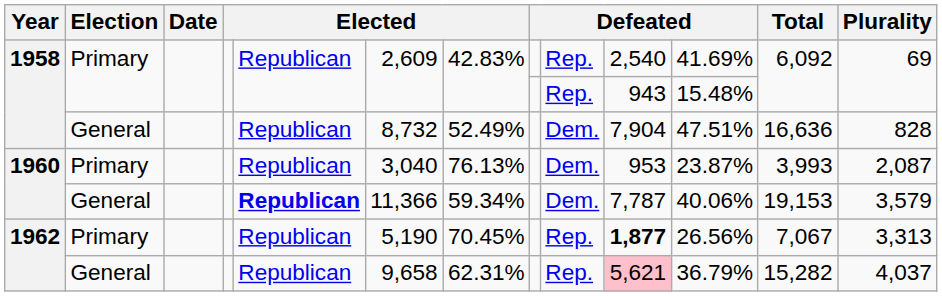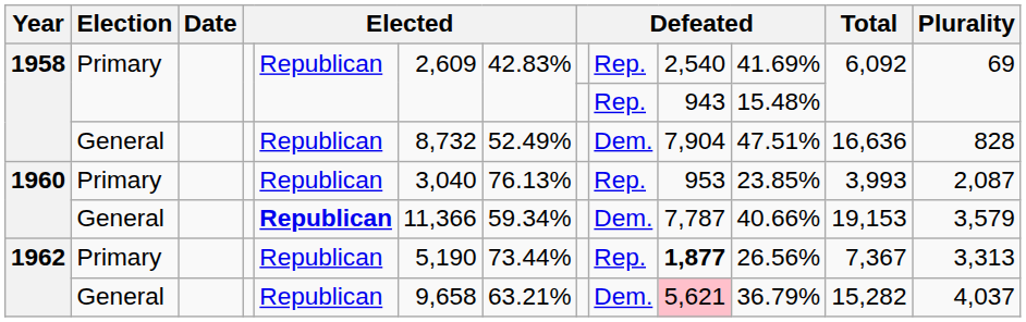 <table class=wikitable>
 <tr>
 <th>Year</th>
 <th>Election</th>
 <th>Date</th>
 <th ! colspan="4">Elected</th>
 <th ! colspan="4">Defeated</th>
 <th>Total</th>
 <th>Plurality</th>
 </tr>
 <tr>
 <th rowspan="3" valign="top">1958</th>
 <td rowspan="2" valign="top">Primary</td>
 <td rowspan="2" valign="top"></td>
 <td rowspan="2" valign="top"></td>
 <td rowspan="2" valign="top" ><a href='#'>Republican</a></td>
 <td rowspan="2" valign="top" align="right">2,609</td>
 <td rowspan="2" valign="top" align="right">42.83%</td>
 <td valign="top"></td>
 <td valign="top" ><a href='#'>Rep.</a></td>
 <td valign="top" align="right">2,540</td>
 <td valign="top" align="right">41.69%</td>
 <td rowspan="2" valign="top" align="right">6,092</td>
 <td rowspan="2" valign="top" align="right">69</td>
 </tr>
 <tr>
 <td valign="top"></td>
 <td valign="top" ><a href='#'>Rep.</a></td>
 <td valign="top" align="right">943</td>
 <td valign="top" align="right">15.48%</td>
 </tr>
 <tr>
 <td valign="top">General</td>
 <td valign="top"></td>
 <td valign="top"></td>
 <td valign="top" ><a href='#'>Republican</a></td>
 <td valign="top" align="right">8,732</td>
 <td valign="top" align="right">52.49%</td>
 <td valign="top"></td>
 <td valign="top" ><a href='#'>Dem.</a></td>
 <td valign="top" align="right">7,904</td>
 <td valign="top" align="right">47.51%</td>
 <td valign="top" align="right">16,636</td>
 <td valign="top" align="right">828</td>
 </tr>
 <tr>
 <th rowspan="2" valign="top">1960</th>
 <td valign="top">Primary</td>
 <td valign="top"></td>
 <td valign="top"></td>
 <td valign="top" ><a href='#'>Republican</a></td>
 <td valign="top" align="right">3,040</td>
 <td valign="top" align="right">76.13%</td>
 <td valign="top"></td>
-<td valign="top" ><a href='#'>Dem.</a></td>
+<td valign="top" ><a href='#'>Rep.</a></td>
 <td valign="top" align="right">953</td>
-<td valign="top" align="right">23.87%</td>
+<td valign="top" align="right">23.85%</td>
 <td valign="top" align="right">3,993</td>
 <td valign="top" align="right">2,087</td>
 </tr>
 <tr>
 <td valign="top">General</td>
 <td valign="top"></td>
 <td valign="top"></td>
 <td valign="top" ><strong><a href='#'>Republican</a></strong></td>
 <td valign="top" align="right">11,366</td>
 <td valign="top" align="right">59.34%</td>
 <td valign="top"></td>
 <td valign="top" ><a href='#'>Dem.</a></td>
 <td valign="top" align="right">7,787</td>
-<td valign="top" align="right">40.06%</td>
+<td valign="top" align="right">40.66%</td>
 <td valign="top" align="right">19,153</td>
 <td valign="top" align="right">3,579</td>
 </tr>
 <tr>
 <th rowspan="2" valign="top">1962</th>
 <td valign="top">Primary</td>
 <td valign="top"></td>
 <td valign="top"></td>
 <td valign="top" ><a href='#'>Republican</a></td>
 <td valign="top" align="right">5,190</td>
-<td valign="top" align="right">70.45%</td>
+<td valign="top" align="right">73.44%</td>
 <td valign="top"></td>
 <td valign="top" ><a href='#'>Rep.</a></td>
 <td valign="top" align="right"><strong>1,877</strong></td>
 <td valign="top" align="right">26.56%</td>
-<td valign="top" align="right">7,067</td>
+<td valign="top" align="right">7,367</td>
 <td valign="top" align="right">3,313</td>
 </tr>
 <tr>
 <td valign="top">General</td>
 <td valign="top"></td>
 <td valign="top"></td>
 <td valign="top" ><a href='#'>Republican</a></td>
 <td valign="top" align="right">9,658</td>
-<td valign="top" align="right">62.31%</td>
+<td valign="top" align="right">63.21%</td>
 <td valign="top"></td>
-<td valign="top" ><a href='#'>Rep.</a></td>
+<td valign="top" ><a href='#'>Dem.</a></td>
 <td valign="top" align="right" style="background: pink;">5,621</td>
 <td valign="top" align="right">36.79%</td>
 <td valign="top" align="right">15,282</td>
 <td valign="top" align="right">4,037</td>
 </tr>
 </table>
